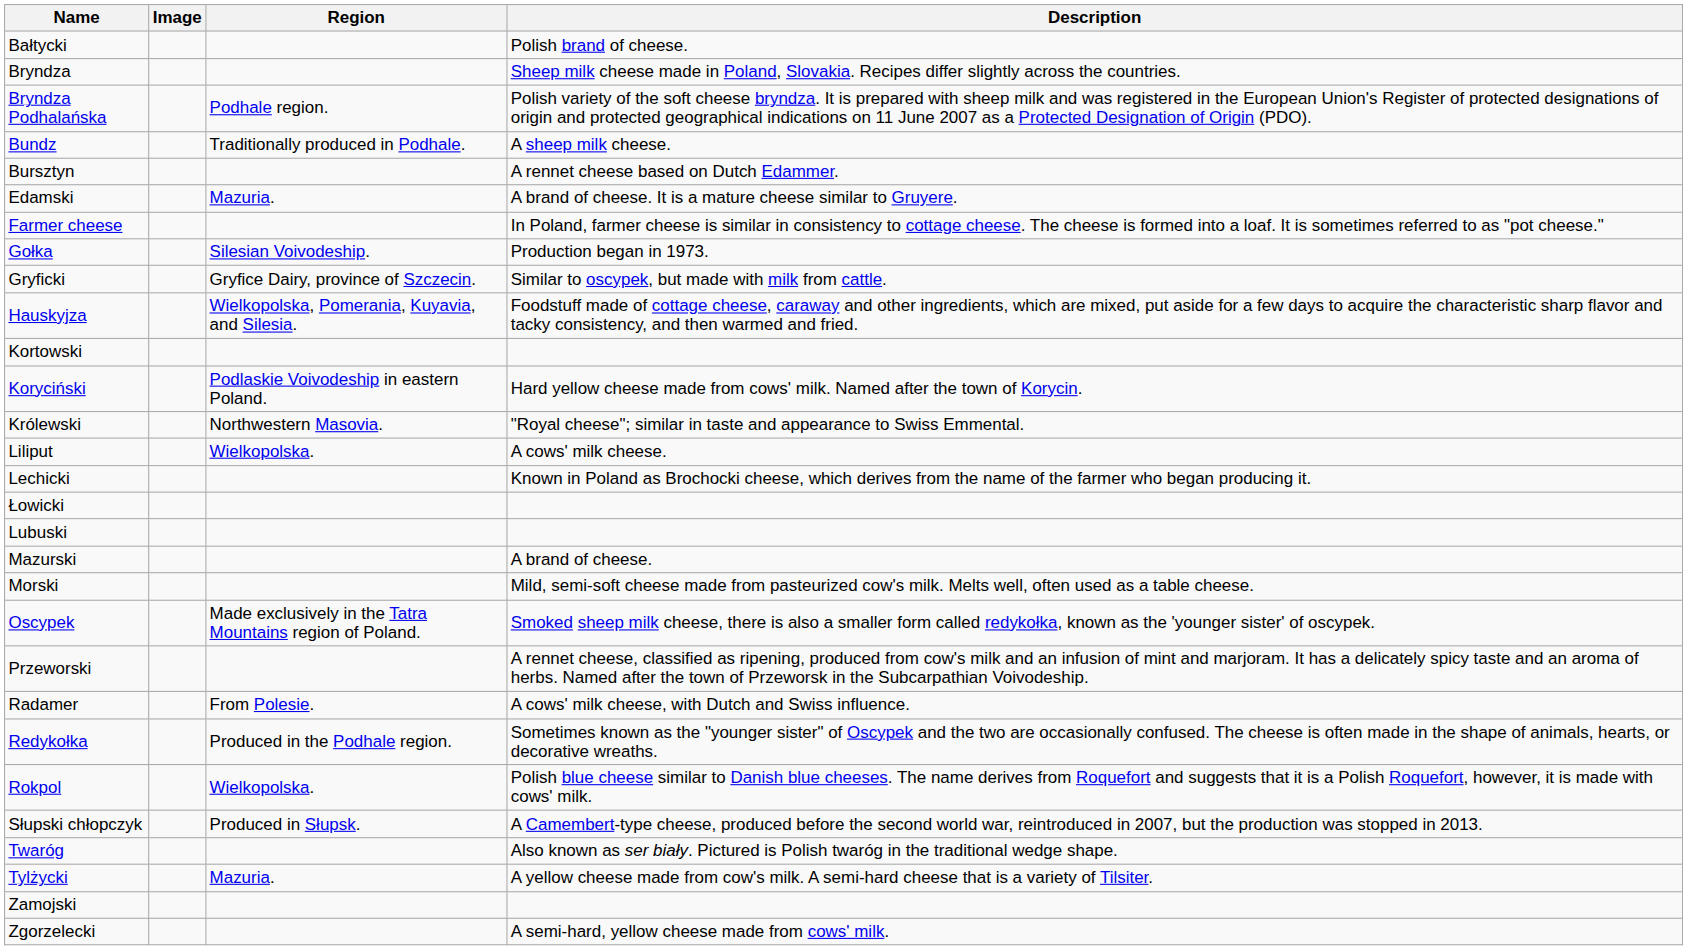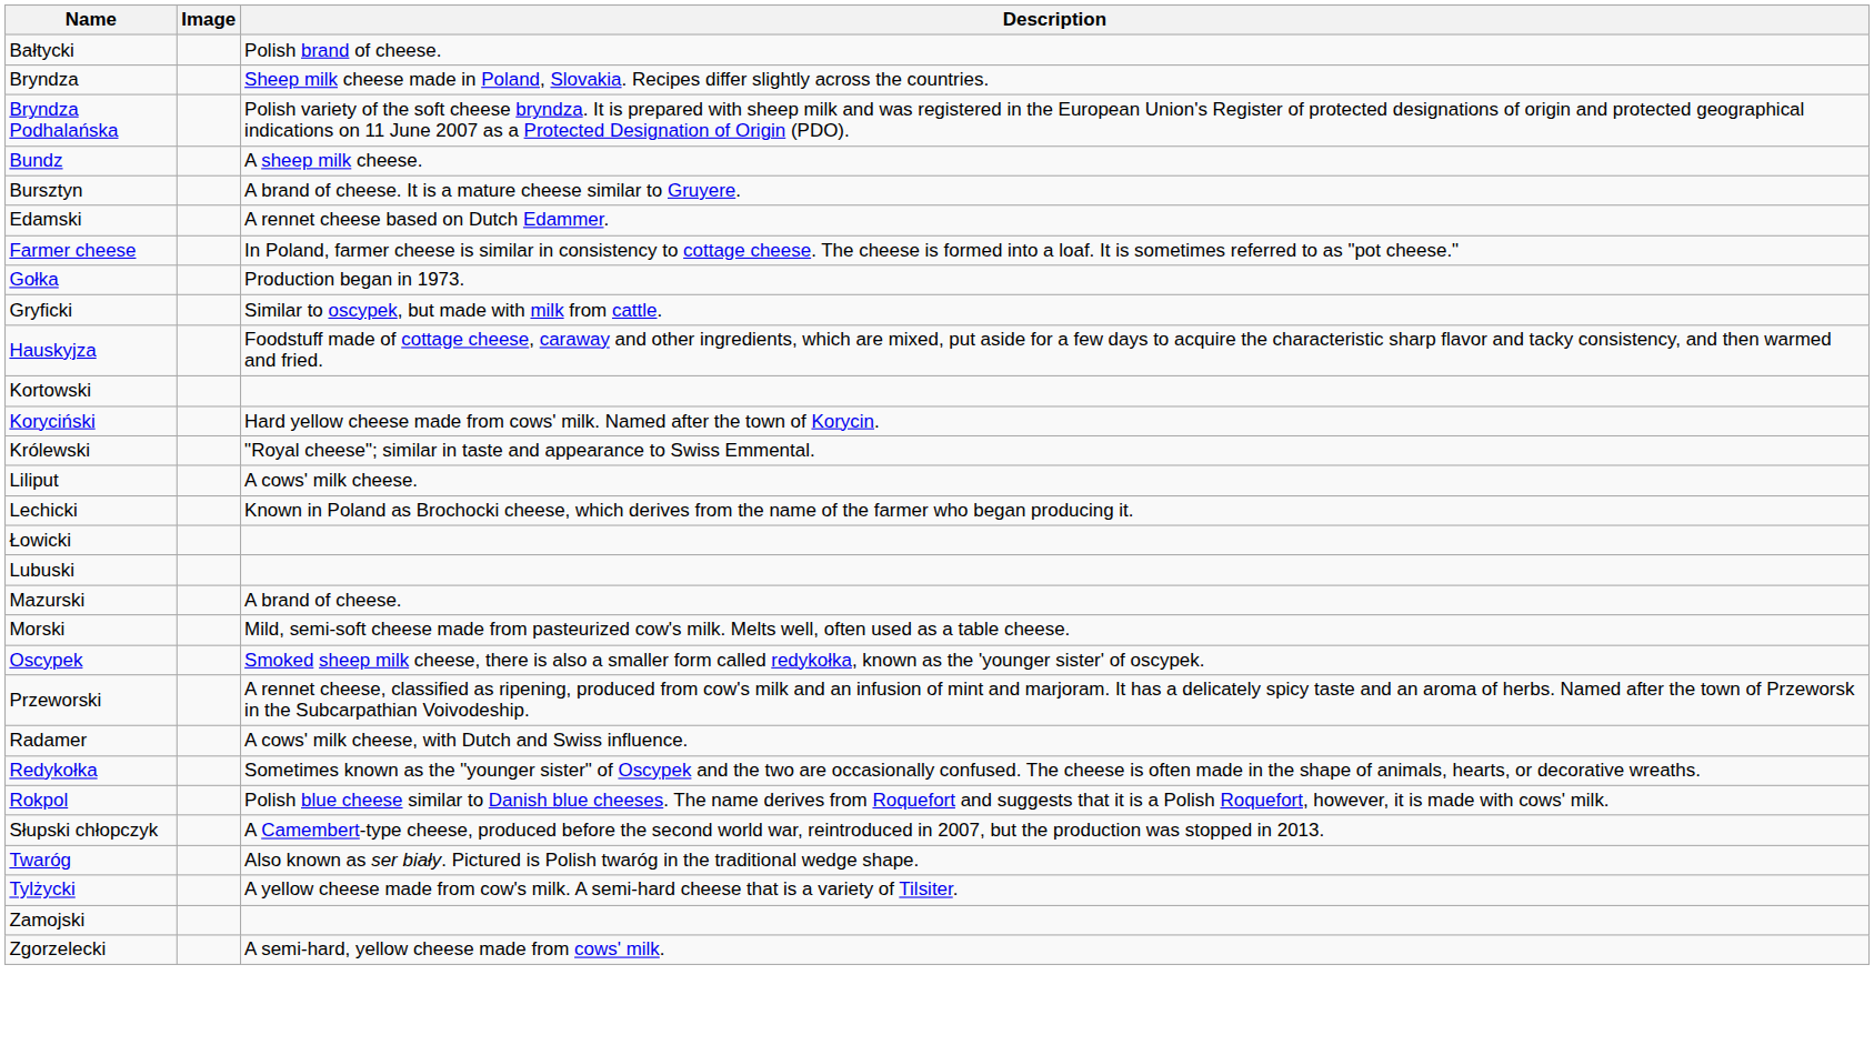 <table class="wikitable sortable" style="width:100%;">
 <tr>
 <th>Name</th>
 <th class="unsortable">Image</th>
-<th>Region</th>
 <th>Description</th>
 </tr>
 <tr>
 <td>Bałtycki</td>
-<td></td>
 <td></td>
 <td>Polish <a href='#'>brand</a> of cheese.</td>
 </tr>
 <tr>
 <td>Bryndza</td>
 <td></td>
-<td></td>
 <td><a href='#'>Sheep milk</a> cheese made in <a href='#'>Poland</a>, <a href='#'>Slovakia</a>. Recipes differ slightly across the countries.</td>
 </tr>
 <tr>
 <td><a href='#'>Bryndza Podhalańska</a></td>
 <td></td>
-<td><a href='#'>Podhale</a> region.</td>
 <td>Polish variety of the soft cheese <a href='#'>bryndza</a>. It is prepared with sheep milk and was registered in the European Union's Register of protected designations of origin and protected geographical indications on 11 June 2007 as a <a href='#'>Protected Designation of Origin</a> (PDO).</td>
 </tr>
 <tr>
 <td><a href='#'>Bundz</a></td>
 <td></td>
-<td>Traditionally produced in <a href='#'>Podhale</a>.</td>
 <td>A <a href='#'>sheep milk</a> cheese.</td>
 </tr>
 <tr>
 <td>Bursztyn</td>
 <td></td>
+<td>A brand of cheese. It is a mature cheese similar to <a href='#'>Gruyere</a>.</td>
+</tr>
+<tr>
+<td>Edamski</td>
 <td></td>
 <td>A rennet cheese based on Dutch <a href='#'>Edammer</a>.</td>
 </tr>
 <tr>
-<td>Edamski</td>
-<td></td>
-<td><a href='#'>Mazuria</a>.</td>
-<td>A brand of cheese. It is a mature cheese similar to <a href='#'>Gruyere</a>.</td>
-</tr>
-<tr>
 <td><a href='#'>Farmer cheese</a></td>
-<td></td>
 <td></td>
 <td>In Poland, farmer cheese is similar in consistency to <a href='#'>cottage cheese</a>. The cheese is formed into a loaf. It is sometimes referred to as "pot cheese."</td>
 </tr>
 <tr>
 <td><a href='#'>Gołka</a></td>
 <td></td>
-<td><a href='#'>Silesian Voivodeship</a>.</td>
 <td>Production began in 1973.</td>
 </tr>
 <tr>
 <td>Gryficki</td>
 <td></td>
-<td>Gryfice Dairy, province of <a href='#'>Szczecin</a>.</td>
 <td>Similar to <a href='#'>oscypek</a>, but made with <a href='#'>milk</a> from <a href='#'>cattle</a>.</td>
 </tr>
 <tr>
 <td><a href='#'>Hauskyjza</a></td>
 <td></td>
-<td><a href='#'>Wielkopolska</a>, <a href='#'>Pomerania</a>, <a href='#'>Kuyavia</a>, and <a href='#'>Silesia</a>.</td>
 <td>Foodstuff made of <a href='#'>cottage cheese</a>, <a href='#'>caraway</a> and other ingredients, which are mixed, put aside for a few days to acquire the characteristic sharp flavor and tacky consistency, and then warmed and fried.</td>
 </tr>
 <tr>
 <td>Kortowski </td>
 <td></td>
 <td></td>
-<td></td>
 </tr>
 <tr>
 <td><a href='#'>Koryciński</a></td>
 <td></td>
-<td><a href='#'>Podlaskie Voivodeship</a> in eastern Poland.</td>
 <td>Hard yellow cheese made from cows' milk. Named after the town of <a href='#'>Korycin</a>.</td>
 </tr>
 <tr>
 <td>Królewski</td>
 <td></td>
-<td>Northwestern <a href='#'>Masovia</a>.</td>
 <td>"Royal cheese"; similar in taste and appearance to Swiss Emmental.</td>
 </tr>
 <tr>
 <td>Liliput</td>
 <td></td>
-<td><a href='#'>Wielkopolska</a>.</td>
 <td>A cows' milk cheese.</td>
 </tr>
 <tr>
 <td>Lechicki</td>
-<td></td>
 <td></td>
 <td>Known in Poland as Brochocki cheese, which derives from the name of the farmer who began producing it.</td>
 </tr>
 <tr>
 <td>Łowicki </td>
 <td></td>
 <td></td>
-<td></td>
 </tr>
 <tr>
 <td>Lubuski</td>
-<td></td>
 <td></td>
 <td></td>
 </tr>
 <tr>
 <td>Mazurski</td>
 <td></td>
-<td></td>
 <td>A brand of cheese.</td>
 </tr>
 <tr>
 <td>Morski</td>
-<td></td>
 <td></td>
 <td>Mild, semi-soft cheese made from pasteurized cow's milk. Melts well, often used as a table cheese.</td>
 </tr>
 <tr>
 <td><a href='#'>Oscypek</a></td>
 <td></td>
-<td>Made exclusively in the <a href='#'>Tatra Mountains</a> region of Poland.</td>
 <td><a href='#'>Smoked</a> <a href='#'>sheep milk</a> cheese, there is also a smaller form called <a href='#'>redykołka</a>, known as the 'younger sister' of oscypek.</td>
 </tr>
 <tr>
 <td>Przeworski</td>
-<td></td>
 <td></td>
 <td>A rennet cheese, classified as ripening, produced from cow's milk and an infusion of mint and marjoram. It has a delicately spicy taste and an aroma of herbs. Named after the town of Przeworsk in the Subcarpathian Voivodeship.</td>
 </tr>
 <tr>
 <td>Radamer</td>
 <td></td>
-<td>From <a href='#'>Polesie</a>.</td>
 <td>A cows' milk cheese, with Dutch and Swiss influence.</td>
 </tr>
 <tr>
 <td><a href='#'>Redykołka</a></td>
 <td></td>
-<td>Produced in the <a href='#'>Podhale</a> region.</td>
 <td>Sometimes known as the "younger sister" of <a href='#'>Oscypek</a> and the two are occasionally confused. The cheese is often made in the shape of animals, hearts, or decorative wreaths.</td>
 </tr>
 <tr>
 <td><a href='#'>Rokpol</a></td>
 <td></td>
-<td><a href='#'>Wielkopolska</a>.</td>
 <td>Polish <a href='#'>blue cheese</a> similar to <a href='#'>Danish blue cheeses</a>. The name derives from <a href='#'>Roquefort</a> and suggests that it is a Polish <a href='#'>Roquefort</a>, however, it is made with cows' milk.</td>
 </tr>
 <tr>
 <td>Słupski chłopczyk</td>
 <td></td>
-<td>Produced in <a href='#'>Słupsk</a>.</td>
 <td>A <a href='#'>Camembert</a>-type cheese, produced before the second world war, reintroduced in 2007, but the production was stopped in 2013.</td>
 </tr>
 <tr>
 <td><a href='#'>Twaróg</a></td>
-<td></td>
 <td></td>
 <td>Also known as <em>ser biały</em>. Pictured is Polish twaróg in the traditional wedge shape.</td>
 </tr>
 <tr>
 <td><a href='#'>Tylżycki</a></td>
 <td></td>
-<td><a href='#'>Mazuria</a>.</td>
 <td>A yellow cheese made from cow's milk. A semi-hard cheese that is a variety of <a href='#'>Tilsiter</a>.</td>
 </tr>
 <tr>
 <td>Zamojski</td>
 <td></td>
 <td></td>
-<td></td>
 </tr>
 <tr>
 <td>Zgorzelecki</td>
 <td></td>
-<td></td>
 <td>A semi-hard, yellow cheese made from <a href='#'>cows' milk</a>.</td>
 </tr>
 </table>
